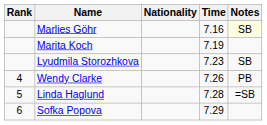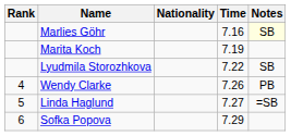 <table class="wikitable sortable" style="text-align:center">
 <tr>
 <th>Rank</th>
 <th>Name</th>
 <th>Nationality</th>
 <th>Time</th>
 <th>Notes</th>
 </tr>
 <tr>
 <td></td>
 <td align="left"><a href='#'>Marlies Göhr</a></td>
 <td align=left></td>
 <td>7.16</td>
 <td style="background: lightyellow;">SB</td>
 </tr>
 <tr>
 <td></td>
 <td align="left"><a href='#'>Marita Koch</a></td>
 <td align=left></td>
 <td>7.19</td>
 <td></td>
 </tr>
 <tr>
 <td></td>
 <td align="left"><a href='#'>Lyudmila Storozhkova</a></td>
 <td align=left></td>
-<td>7.23</td>
+<td>7.22</td>
 <td>SB</td>
 </tr>
 <tr>
 <td>4</td>
 <td align="left"><a href='#'>Wendy Clarke</a></td>
 <td align=left></td>
 <td>7.26</td>
 <td>PB</td>
 </tr>
 <tr>
 <td>5</td>
 <td align="left"><a href='#'>Linda Haglund</a></td>
 <td align=left></td>
-<td>7.28</td>
+<td>7.27</td>
 <td>=SB</td>
 </tr>
 <tr>
 <td>6</td>
 <td align="left"><a href='#'>Sofka Popova</a></td>
 <td align=left></td>
 <td>7.29</td>
 <td></td>
 </tr>
 </table>
